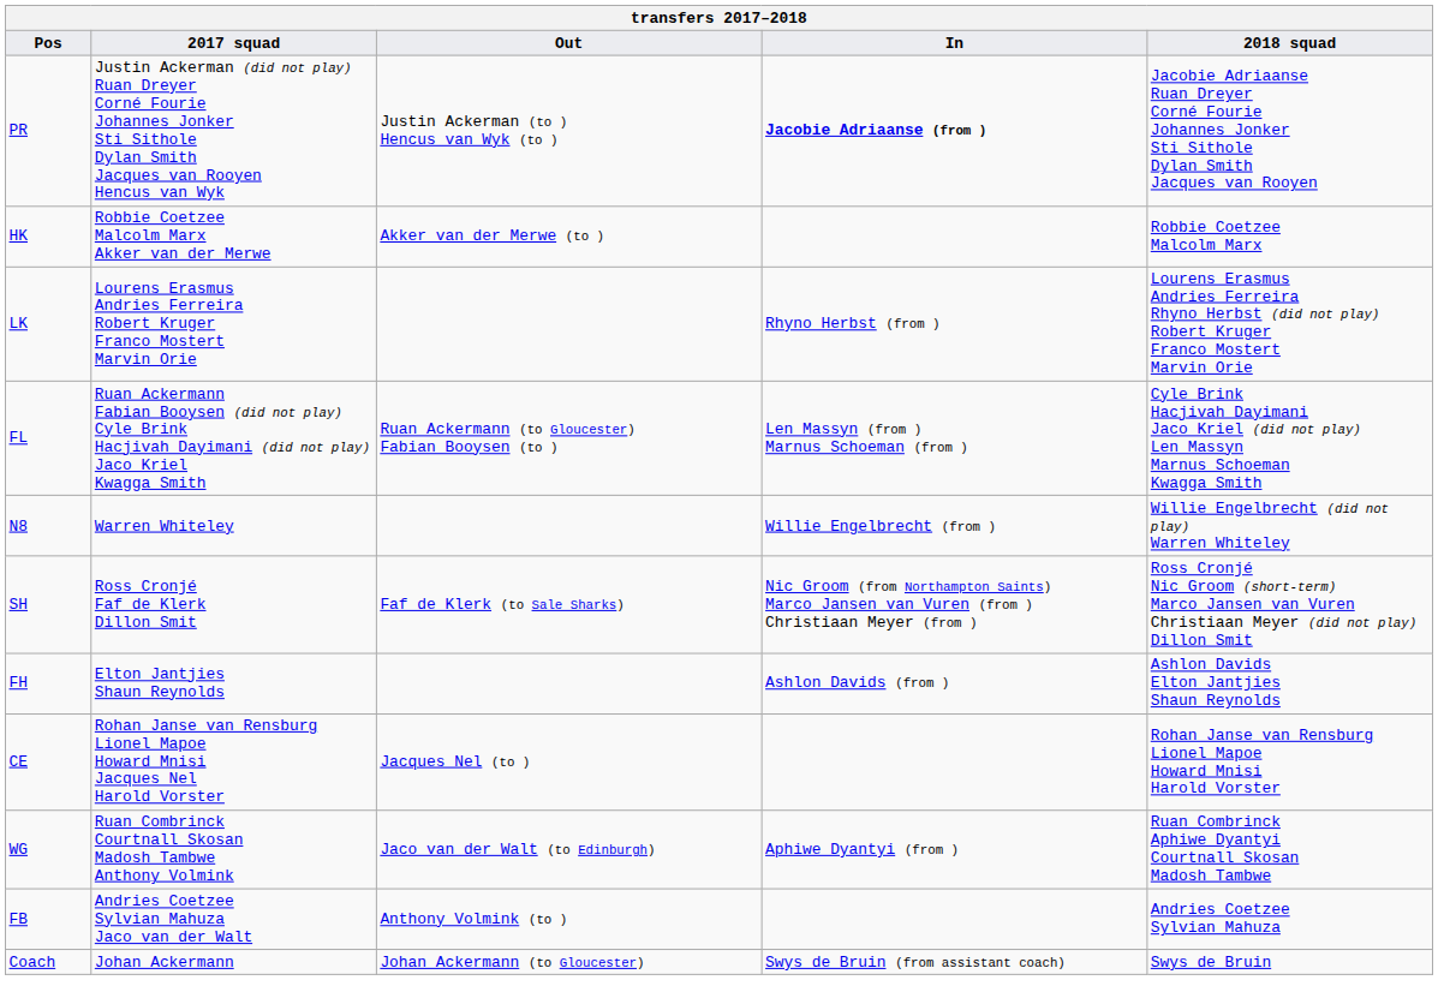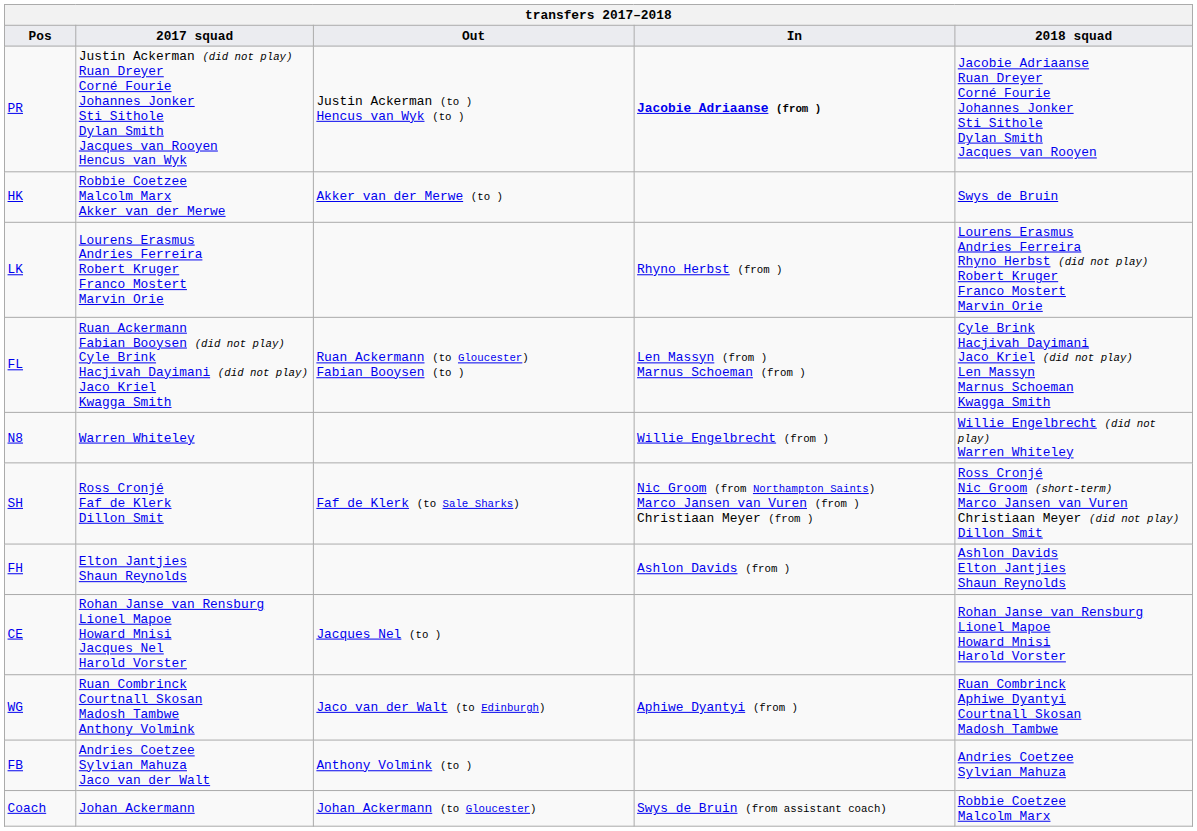 <table class="wikitable" style="text-align: left; width:95%">
 <tr>
 <th colspan="100%"> transfers 2017–2018</th>
 </tr>
 <tr>
 <th style="background:#ebecf0; width:6%;">Pos</th>
 <th style="background:#ebecf0; width:20%;">2017 squad</th>
 <th style="background:#ebecf0; width:27%;">Out</th>
 <th style="background:#ebecf0; width:27%;">In</th>
 <th style="background:#ebecf0; width:20%;">2018 squad</th>
 </tr>
 <tr>
 <td><a href='#'>PR</a></td>
 <td> Justin Ackerman <small><em>(did not play)</em></small> <br> <a href='#'>Ruan Dreyer</a> <br> <a href='#'>Corné Fourie</a> <br> <a href='#'>Johannes Jonker</a> <br> <a href='#'>Sti Sithole</a> <br> <a href='#'>Dylan Smith</a> <br> <a href='#'>Jacques van Rooyen</a> <br> <a href='#'>Hencus van Wyk</a></td>
 <td>  Justin Ackerman <small>(to )</small> <br>  <a href='#'>Hencus van Wyk</a> <small>(to )</small></td>
 <td><strong>  <a href='#'>Jacobie Adriaanse</a> <small>(from )</small></strong></td>
 <td> <a href='#'>Jacobie Adriaanse</a> <br> <a href='#'>Ruan Dreyer</a> <br> <a href='#'>Corné Fourie</a> <br> <a href='#'>Johannes Jonker</a> <br> <a href='#'>Sti Sithole</a> <br> <a href='#'>Dylan Smith</a> <br> <a href='#'>Jacques van Rooyen</a></td>
 </tr>
 <tr>
 <td><a href='#'>HK</a></td>
 <td> <a href='#'>Robbie Coetzee</a> <br> <a href='#'>Malcolm Marx</a> <br> <a href='#'>Akker van der Merwe</a></td>
 <td>  <a href='#'>Akker van der Merwe</a> <small>(to )</small></td>
 <td></td>
-<td> <a href='#'>Robbie Coetzee</a> <br> <a href='#'>Malcolm Marx</a></td>
+<td> <a href='#'>Swys de Bruin</a></td>
 </tr>
 <tr>
 <td><a href='#'>LK</a></td>
 <td> <a href='#'>Lourens Erasmus</a> <br> <a href='#'>Andries Ferreira</a> <br> <a href='#'>Robert Kruger</a> <br> <a href='#'>Franco Mostert</a> <br> <a href='#'>Marvin Orie</a></td>
 <td></td>
 <td>  <a href='#'>Rhyno Herbst</a> <small>(from )</small></td>
 <td> <a href='#'>Lourens Erasmus</a> <br> <a href='#'>Andries Ferreira</a> <br> <a href='#'>Rhyno Herbst</a> <small><em>(did not play)</em></small> <br> <a href='#'>Robert Kruger</a> <br> <a href='#'>Franco Mostert</a> <br> <a href='#'>Marvin Orie</a></td>
 </tr>
 <tr>
 <td><a href='#'>FL</a></td>
 <td> <a href='#'>Ruan Ackermann</a> <br> <a href='#'>Fabian Booysen</a> <small><em>(did not play)</em></small> <br> <a href='#'>Cyle Brink</a> <br> <a href='#'>Hacjivah Dayimani</a> <small><em>(did not play)</em></small> <br> <a href='#'>Jaco Kriel</a> <br> <a href='#'>Kwagga Smith</a></td>
 <td>  <a href='#'>Ruan Ackermann</a> <small>(to  <a href='#'>Gloucester</a>)</small> <br>  <a href='#'>Fabian Booysen</a> <small>(to )</small></td>
 <td>  <a href='#'>Len Massyn</a> <small>(from )</small> <br>  <a href='#'>Marnus Schoeman</a> <small>(from )</small></td>
 <td> <a href='#'>Cyle Brink</a> <br> <a href='#'>Hacjivah Dayimani</a> <br> <a href='#'>Jaco Kriel</a> <small><em>(did not play)</em></small> <br> <a href='#'>Len Massyn</a> <br> <a href='#'>Marnus Schoeman</a> <br> <a href='#'>Kwagga Smith</a></td>
 </tr>
 <tr>
 <td><a href='#'>N8</a></td>
 <td> <a href='#'>Warren Whiteley</a></td>
 <td></td>
 <td>  <a href='#'>Willie Engelbrecht</a> <small>(from )</small></td>
 <td> <a href='#'>Willie Engelbrecht</a> <small><em>(did not play)</em></small> <br> <a href='#'>Warren Whiteley</a></td>
 </tr>
 <tr>
 <td><a href='#'>SH</a></td>
 <td> <a href='#'>Ross Cronjé</a> <br> <a href='#'>Faf de Klerk</a> <br> <a href='#'>Dillon Smit</a></td>
 <td>  <a href='#'>Faf de Klerk</a> <small>(to  <a href='#'>Sale Sharks</a>)</small></td>
 <td>  <a href='#'>Nic Groom</a> <small>(from  <a href='#'>Northampton Saints</a>)</small> <br>  <a href='#'>Marco Jansen van Vuren</a> <small>(from )</small> <br>  Christiaan Meyer <small>(from )</small></td>
 <td> <a href='#'>Ross Cronjé</a> <br> <a href='#'>Nic Groom</a> <small><em>(short-term)</em></small> <br> <a href='#'>Marco Jansen van Vuren</a> <br> Christiaan Meyer <small><em>(did not play)</em></small> <br> <a href='#'>Dillon Smit</a></td>
 </tr>
 <tr>
 <td><a href='#'>FH</a></td>
 <td> <a href='#'>Elton Jantjies</a> <br> <a href='#'>Shaun Reynolds</a></td>
 <td></td>
 <td>  <a href='#'>Ashlon Davids</a> <small>(from )</small></td>
 <td> <a href='#'>Ashlon Davids</a> <br> <a href='#'>Elton Jantjies</a> <br> <a href='#'>Shaun Reynolds</a></td>
 </tr>
 <tr>
 <td><a href='#'>CE</a></td>
 <td> <a href='#'>Rohan Janse van Rensburg</a> <br> <a href='#'>Lionel Mapoe</a> <br> <a href='#'>Howard Mnisi</a> <br> <a href='#'>Jacques Nel</a> <br> <a href='#'>Harold Vorster</a></td>
 <td>  <a href='#'>Jacques Nel</a> <small>(to )</small></td>
 <td></td>
 <td> <a href='#'>Rohan Janse van Rensburg</a> <br> <a href='#'>Lionel Mapoe</a> <br> <a href='#'>Howard Mnisi</a> <br> <a href='#'>Harold Vorster</a></td>
 </tr>
 <tr>
 <td><a href='#'>WG</a></td>
 <td> <a href='#'>Ruan Combrinck</a> <br> <a href='#'>Courtnall Skosan</a> <br> <a href='#'>Madosh Tambwe</a> <br> <a href='#'>Anthony Volmink</a></td>
 <td>  <a href='#'>Jaco van der Walt</a> <small>(to  <a href='#'>Edinburgh</a>)</small></td>
 <td>  <a href='#'>Aphiwe Dyantyi</a> <small>(from )</small></td>
 <td> <a href='#'>Ruan Combrinck</a> <br> <a href='#'>Aphiwe Dyantyi</a> <br> <a href='#'>Courtnall Skosan</a> <br> <a href='#'>Madosh Tambwe</a></td>
 </tr>
 <tr>
 <td><a href='#'>FB</a></td>
 <td> <a href='#'>Andries Coetzee</a> <br> <a href='#'>Sylvian Mahuza</a> <br> <a href='#'>Jaco van der Walt</a></td>
 <td>  <a href='#'>Anthony Volmink</a> <small>(to )</small></td>
 <td></td>
 <td> <a href='#'>Andries Coetzee</a> <br> <a href='#'>Sylvian Mahuza</a></td>
 </tr>
 <tr>
 <td><a href='#'>Coach</a></td>
 <td> <a href='#'>Johan Ackermann</a></td>
 <td>  <a href='#'>Johan Ackermann</a> <small>(to  <a href='#'>Gloucester</a>)</small></td>
 <td>  <a href='#'>Swys de Bruin</a> <small>(from assistant coach)</small></td>
-<td> <a href='#'>Swys de Bruin</a></td>
+<td> <a href='#'>Robbie Coetzee</a> <br> <a href='#'>Malcolm Marx</a></td>
 </tr>
 </table>
